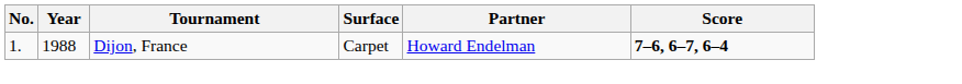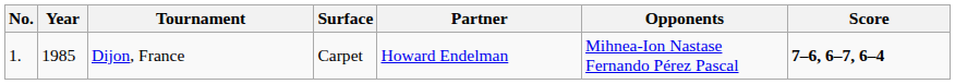 <table class="sortable wikitable" style=font-size:97%>
 <tr>
 <th style="width:20px" class="unsortable">No.</th>
 <th style="width:40px">Year</th>
 <th style="width:220px">Tournament</th>
 <th style="width:50px">Surface</th>
 <th style="width:200px">Partner</th>
+<th style="width:200px">Opponents</th>
 <th style="width:160px" class="unsortable">Score</th>
 </tr>
 <tr>
 <td>1.</td>
-<td>1988</td>
+<td>1985</td>
 <td><a href='#'>Dijon</a>, France</td>
 <td>Carpet</td>
 <td> <a href='#'>Howard Endelman</a></td>
+<td> <a href='#'>Mihnea-Ion Nastase</a><br> <a href='#'>Fernando Pérez Pascal</a></td>
 <td><strong>7–6, 6–7, 6–4</strong></td>
 </tr>
 </table>
